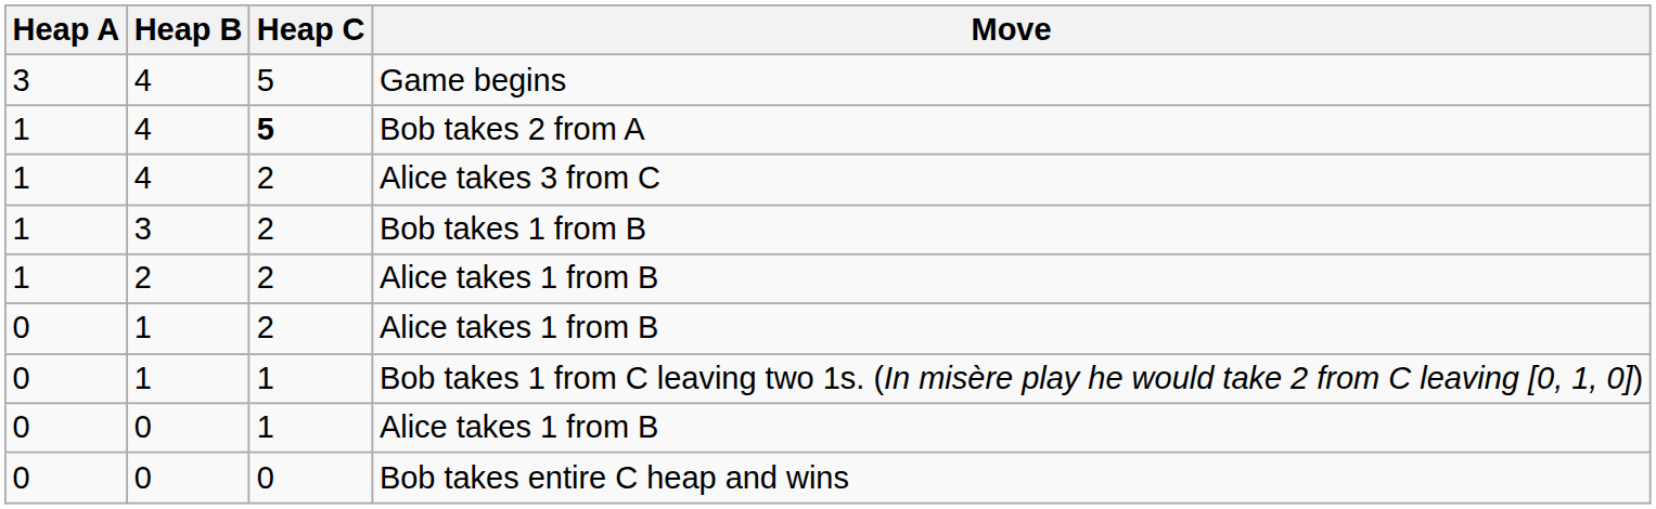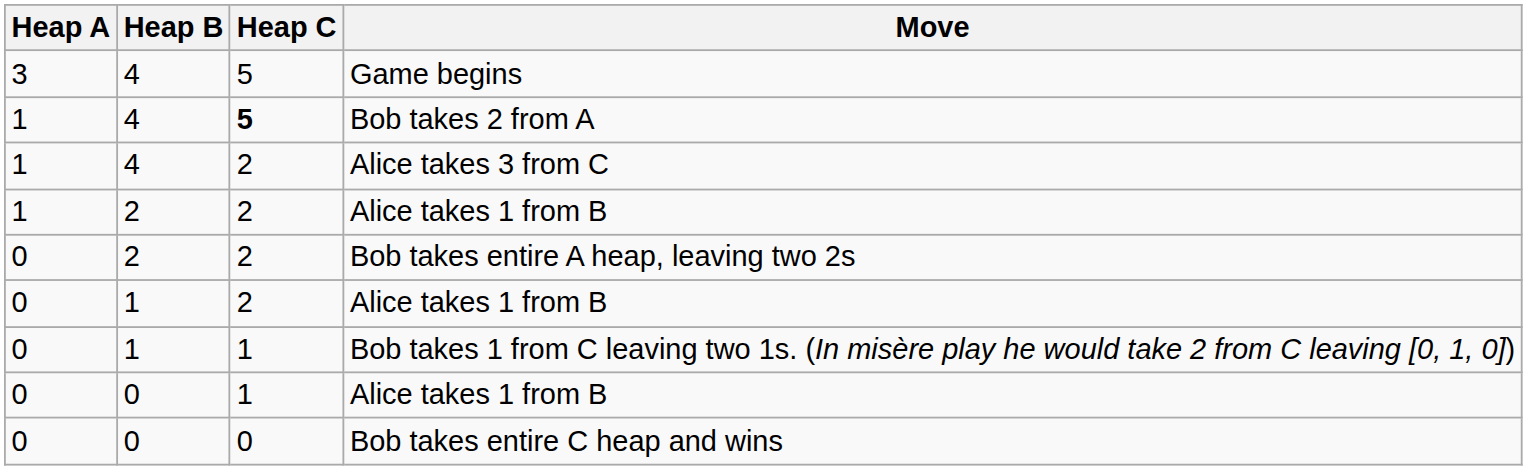 <table class="wikitable">
 <tr>
 <th>Heap A</th>
 <th>Heap B</th>
 <th>Heap C</th>
 <th>Move</th>
 </tr>
 <tr>
 <td>3</td>
 <td>4</td>
 <td>5</td>
 <td>Game begins</td>
 </tr>
 <tr>
 <td>1</td>
 <td>4</td>
 <td><strong>5</strong></td>
 <td>Bob takes 2 from A</td>
 </tr>
 <tr>
 <td>1</td>
 <td>4</td>
 <td>2</td>
 <td>Alice takes 3 from C</td>
 </tr>
 <tr>
 <td>1</td>
-<td>3</td>
-<td>2</td>
-<td>Bob takes 1 from B</td>
-</tr>
-<tr>
-<td>1</td>
 <td>2</td>
 <td>2</td>
 <td>Alice takes 1 from B</td>
+</tr>
+<tr>
+<td>0</td>
+<td>2</td>
+<td>2</td>
+<td>Bob takes entire A heap, leaving two 2s</td>
 </tr>
 <tr>
 <td>0</td>
 <td>1</td>
 <td>2</td>
 <td>Alice takes 1 from B</td>
 </tr>
 <tr>
 <td>0</td>
 <td>1</td>
 <td>1</td>
 <td>Bob takes 1 from C leaving two 1s. (<em>In misère play he would take 2 from C leaving [0, 1, 0]</em>)</td>
 </tr>
 <tr>
 <td>0</td>
 <td>0</td>
 <td>1</td>
 <td>Alice takes 1 from B</td>
 </tr>
 <tr>
 <td>0</td>
 <td>0</td>
 <td>0</td>
 <td>Bob takes entire C heap and wins</td>
 </tr>
 </table>
